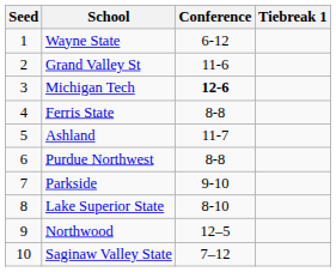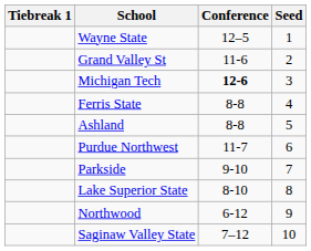 <table class="wikitable">
 <tr>
-<th>Seed</th>
+<th>Tiebreak 1</th>
 <th>School</th>
 <th>Conference</th>
-<th>Tiebreak 1</th>
+<th>Seed</th>
 </tr>
 <tr>
+<td></td>
+<td><a href='#'>Wayne State</a></td>
+<td align=center>12–5</td>
 <td align=center>1</td>
-<td><a href='#'>Wayne State</a></td>
-<td align=center>6-12</td>
-<td></td>
 </tr>
 <tr>
-<td align=center>2</td>
+<td></td>
 <td><a href='#'>Grand Valley St</a></td>
 <td align=center>11-6</td>
-<td></td>
+<td align=center>2</td>
 </tr>
 <tr>
-<td align=center>3</td>
+<td></td>
 <td><a href='#'>Michigan Tech</a></td>
 <td align=center><strong>12-6</strong></td>
-<td></td>
+<td align=center>3</td>
 </tr>
 <tr>
-<td align=center>4</td>
+<td></td>
 <td><a href='#'>Ferris State</a></td>
 <td align=center>8-8</td>
-<td></td>
+<td align=center>4</td>
 </tr>
 <tr>
+<td></td>
+<td><a href='#'>Ashland</a></td>
+<td align=center>8-8</td>
 <td align=center>5</td>
-<td><a href='#'>Ashland</a></td>
-<td align=center>11-7</td>
-<td></td>
 </tr>
 <tr>
+<td></td>
+<td><a href='#'>Purdue Northwest</a></td>
+<td align=center>11-7</td>
 <td align=center>6</td>
-<td><a href='#'>Purdue Northwest</a></td>
-<td align=center>8-8</td>
-<td></td>
 </tr>
 <tr>
-<td align=center>7</td>
+<td></td>
 <td><a href='#'>Parkside</a></td>
 <td align=center>9-10</td>
-<td></td>
+<td align=center>7</td>
 </tr>
 <tr>
-<td align=center>8</td>
+<td></td>
 <td><a href='#'>Lake Superior State</a></td>
 <td align=center>8-10</td>
-<td></td>
+<td align=center>8</td>
 </tr>
 <tr>
+<td></td>
+<td><a href='#'>Northwood</a></td>
+<td align=center>6-12</td>
 <td align=center>9</td>
-<td><a href='#'>Northwood</a></td>
-<td align=center>12–5</td>
-<td></td>
 </tr>
 <tr>
-<td align=center>10</td>
+<td></td>
 <td><a href='#'>Saginaw Valley State</a></td>
 <td align=center>7–12</td>
-<td></td>
+<td align=center>10</td>
 </tr>
 </table>
